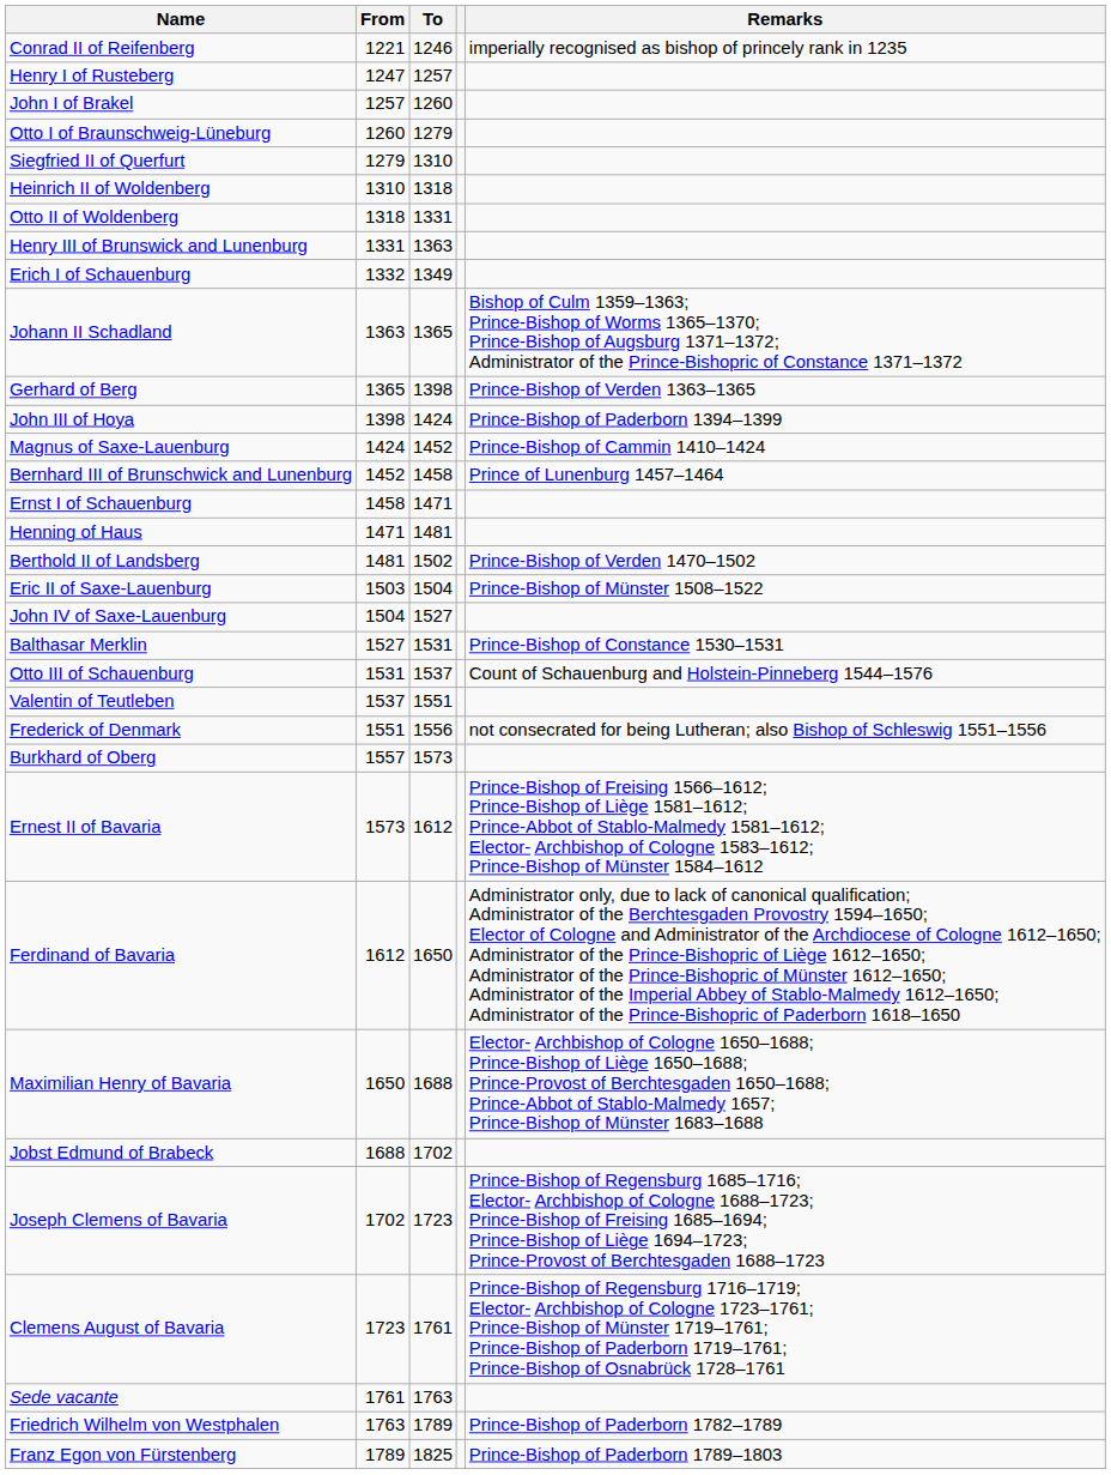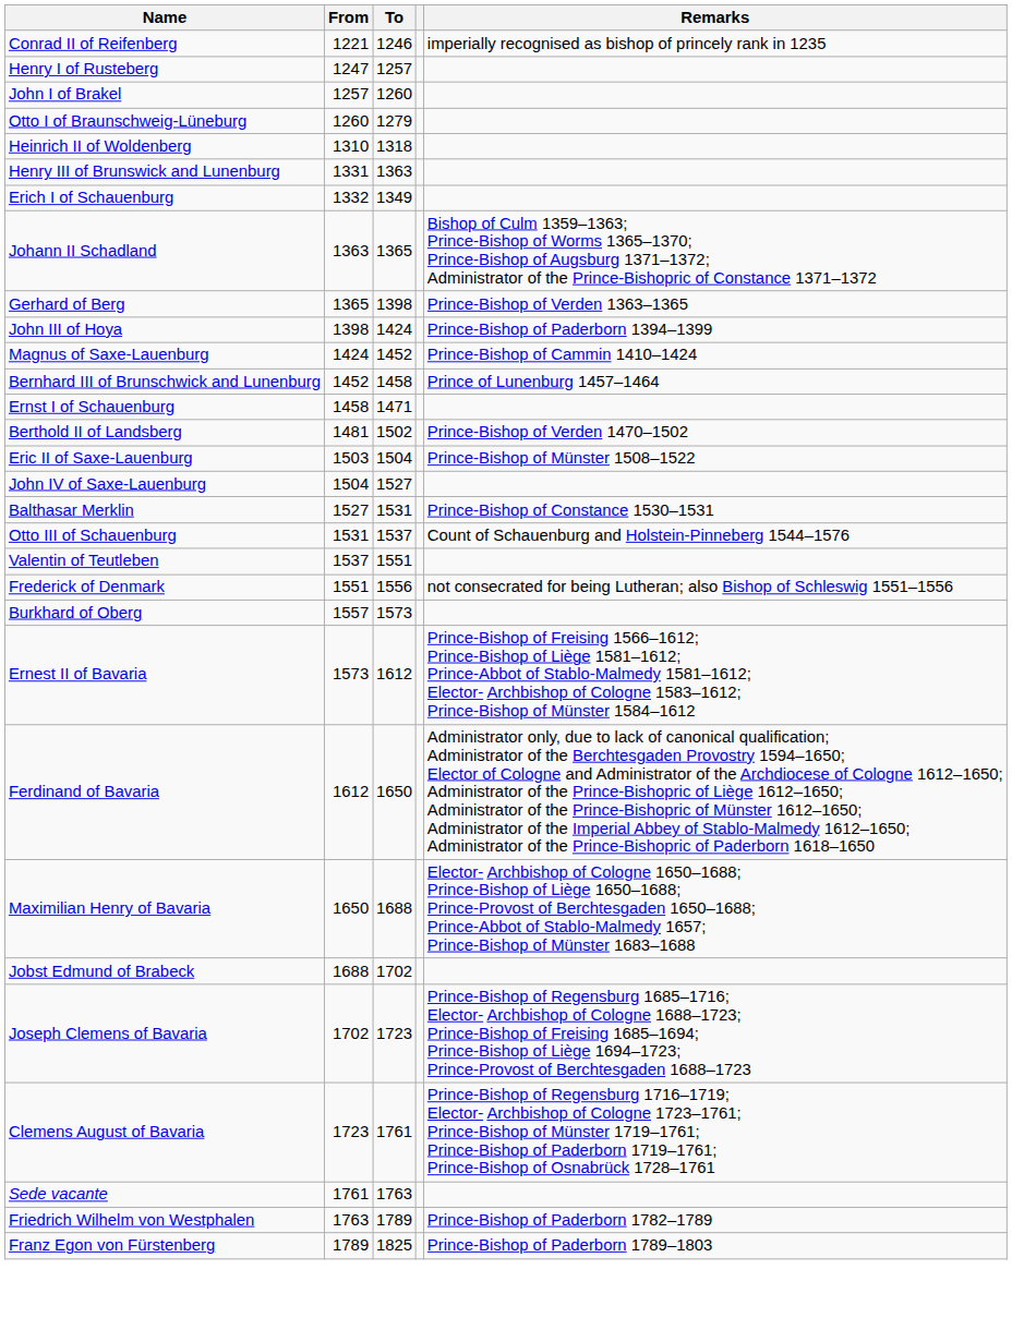 <table class="wikitable">
 <tr>
 <th bgcolor="silver">Name</th>
 <th bgcolor="silver">From</th>
 <th bgcolor="silver">To</th>
 <th bgcolor="white"></th>
 <th bgcolor="silver">Remarks</th>
 </tr>
 <tr>
 <td><a href='#'>Conrad II of Reifenberg</a></td>
 <td align="right">1221</td>
 <td align="right">1246</td>
 <td align="right"></td>
 <td align="left">imperially recognised as bishop of princely rank in 1235</td>
 </tr>
 <tr>
 <td><a href='#'>Henry I of Rusteberg</a></td>
 <td align="right">1247</td>
 <td align="right">1257</td>
 <td align="right"></td>
 <td align="left"></td>
 </tr>
 <tr>
 <td><a href='#'>John I of Brakel</a></td>
 <td align="right">1257</td>
 <td align="right">1260</td>
 <td align="right"></td>
 <td align="left"></td>
 </tr>
 <tr>
 <td><a href='#'>Otto I of Braunschweig-Lüneburg</a></td>
 <td align="right">1260</td>
 <td align="right">1279</td>
 <td></td>
 <td align="left"></td>
 </tr>
 <tr>
-<td><a href='#'>Siegfried II of Querfurt</a></td>
-<td align="right">1279</td>
-<td align="right">1310</td>
-<td align="right"></td>
-<td align="left"></td>
-</tr>
-<tr>
 <td><a href='#'>Heinrich II of Woldenberg</a></td>
 <td align="right">1310</td>
 <td align="right">1318</td>
-<td align="right"></td>
-<td align="left"></td>
-</tr>
-<tr>
-<td><a href='#'>Otto II of Woldenberg</a></td>
-<td align="right">1318</td>
-<td align="right">1331</td>
 <td align="right"></td>
 <td align="left"></td>
 </tr>
 <tr>
 <td><a href='#'>Henry III of Brunswick and Lunenburg</a></td>
 <td align="right">1331</td>
 <td align="right">1363</td>
 <td></td>
 <td align="left"></td>
 </tr>
 <tr>
 <td><a href='#'>Erich I of Schauenburg</a></td>
 <td align="right">1332</td>
 <td align="right">1349</td>
 <td align="right"></td>
 <td align="left"></td>
 </tr>
 <tr>
 <td><a href='#'>Johann II Schadland</a></td>
 <td align="right">1363</td>
 <td align="right">1365</td>
 <td align="right"></td>
 <td align="left"><a href='#'>Bishop of Culm</a> 1359–1363; <br> <a href='#'>Prince-Bishop of Worms</a> 1365–1370; <br> <a href='#'>Prince-Bishop of Augsburg</a> 1371–1372; <br> Administrator of the <a href='#'>Prince-Bishopric of Constance</a> 1371–1372</td>
 </tr>
 <tr>
 <td><a href='#'>Gerhard of Berg</a></td>
 <td align="right">1365</td>
 <td align="right">1398</td>
 <td></td>
 <td align="left"><a href='#'>Prince-Bishop of Verden</a> 1363–1365</td>
 </tr>
 <tr>
 <td><a href='#'>John III of Hoya</a></td>
 <td align="right">1398</td>
 <td align="right">1424</td>
 <td align="right"></td>
 <td align="left"><a href='#'>Prince-Bishop of Paderborn</a> 1394–1399</td>
 </tr>
 <tr>
 <td><a href='#'>Magnus of Saxe-Lauenburg</a></td>
 <td align="right">1424</td>
 <td align="right">1452</td>
 <td></td>
 <td align="left"><a href='#'>Prince-Bishop of Cammin</a> 1410–1424</td>
 </tr>
 <tr>
 <td><a href='#'>Bernhard III of Brunschwick and Lunenburg</a></td>
 <td align="right">1452</td>
 <td align="right">1458</td>
 <td align="right"></td>
 <td align="left"><a href='#'>Prince of Lunenburg</a> 1457–1464</td>
 </tr>
 <tr>
 <td><a href='#'>Ernst I of Schauenburg</a></td>
 <td align="right">1458</td>
 <td align="right">1471</td>
-<td align="right"></td>
-<td align="left"></td>
-</tr>
-<tr>
-<td><a href='#'>Henning of Haus</a></td>
-<td align="right">1471</td>
-<td align="right">1481</td>
 <td align="right"></td>
 <td align="left"></td>
 </tr>
 <tr>
 <td><a href='#'>Berthold II of Landsberg</a></td>
 <td align="right">1481</td>
 <td align="right">1502</td>
 <td></td>
 <td align="left"><a href='#'>Prince-Bishop of Verden</a> 1470–1502</td>
 </tr>
 <tr>
 <td><a href='#'>Eric II of Saxe-Lauenburg</a></td>
 <td align="right">1503</td>
 <td align="right">1504</td>
 <td align="right"></td>
 <td align="left"><a href='#'>Prince-Bishop of Münster</a> 1508–1522</td>
 </tr>
 <tr>
 <td><a href='#'>John IV of Saxe-Lauenburg</a></td>
 <td align="right">1504</td>
 <td align="right">1527</td>
 <td align="right"></td>
 <td align="left"></td>
 </tr>
 <tr>
 <td><a href='#'>Balthasar Merklin</a></td>
 <td align="right">1527</td>
 <td align="right">1531</td>
 <td align="right"></td>
 <td align="left"><a href='#'>Prince-Bishop of Constance</a> 1530–1531</td>
 </tr>
 <tr>
 <td><a href='#'>Otto III of Schauenburg</a></td>
 <td align="right">1531</td>
 <td align="right">1537</td>
 <td></td>
 <td align="left">Count of Schauenburg and <a href='#'>Holstein-Pinneberg</a> 1544–1576</td>
 </tr>
 <tr>
 <td><a href='#'>Valentin of Teutleben</a></td>
 <td align="right">1537</td>
 <td align="right">1551</td>
 <td align="right"></td>
 <td align="left"></td>
 </tr>
 <tr>
 <td><a href='#'>Frederick of Denmark</a></td>
 <td align="right">1551</td>
 <td align="right">1556</td>
 <td align="right"></td>
 <td align="left">not consecrated for being Lutheran; also <a href='#'>Bishop of Schleswig</a> 1551–1556</td>
 </tr>
 <tr>
 <td><a href='#'>Burkhard of Oberg</a></td>
 <td align="right">1557</td>
 <td align="right">1573</td>
 <td></td>
 <td align="left"></td>
 </tr>
 <tr>
 <td><a href='#'>Ernest II of Bavaria</a></td>
 <td align="right">1573</td>
 <td align="right">1612</td>
 <td></td>
 <td align="left"><a href='#'>Prince-Bishop of Freising</a> 1566–1612; <br><a href='#'>Prince-Bishop of Liège</a> 1581–1612; <br><a href='#'>Prince-Abbot of Stablo-Malmedy</a> 1581–1612; <br><a href='#'>Elector-</a> <a href='#'>Archbishop of Cologne</a> 1583–1612; <br><a href='#'>Prince-Bishop of Münster</a> 1584–1612</td>
 </tr>
 <tr>
 <td><a href='#'>Ferdinand of Bavaria</a></td>
 <td align="right">1612</td>
 <td align="right">1650</td>
 <td></td>
 <td align="left">Administrator only, due to lack of canonical qualification; <br>Administrator of the <a href='#'>Berchtesgaden Provostry</a> 1594–1650; <br><a href='#'>Elector of Cologne</a> and Administrator of the <a href='#'>Archdiocese of Cologne</a> 1612–1650; <br>Administrator of the <a href='#'>Prince-Bishopric of Liège</a> 1612–1650; <br>Administrator of the <a href='#'>Prince-Bishopric of Münster</a> 1612–1650; <br>Administrator of the <a href='#'>Imperial Abbey of Stablo-Malmedy</a> 1612–1650; <br>Administrator of the <a href='#'>Prince-Bishopric of Paderborn</a> 1618–1650</td>
 </tr>
 <tr>
 <td><a href='#'>Maximilian Henry of Bavaria</a></td>
 <td align="right">1650</td>
 <td align="right">1688</td>
 <td></td>
 <td align="left"><a href='#'>Elector-</a> <a href='#'>Archbishop of Cologne</a> 1650–1688; <br><a href='#'>Prince-Bishop of Liège</a> 1650–1688; <br><a href='#'>Prince-Provost of Berchtesgaden</a> 1650–1688; <br><a href='#'>Prince-Abbot of Stablo-Malmedy</a> 1657; <br><a href='#'>Prince-Bishop of Münster</a> 1683–1688</td>
 </tr>
 <tr>
 <td><a href='#'>Jobst Edmund of Brabeck</a></td>
 <td align="right">1688</td>
 <td align="right">1702</td>
 <td></td>
 <td align="left"></td>
 </tr>
 <tr>
 <td><a href='#'>Joseph Clemens of Bavaria</a></td>
 <td align="right">1702</td>
 <td align="right">1723</td>
 <td></td>
 <td align="left"><a href='#'>Prince-Bishop of Regensburg</a> 1685–1716; <br><a href='#'>Elector-</a> <a href='#'>Archbishop of Cologne</a> 1688–1723; <br><a href='#'>Prince-Bishop of Freising</a> 1685–1694; <br><a href='#'>Prince-Bishop of Liège</a> 1694–1723; <br><a href='#'>Prince-Provost of Berchtesgaden</a> 1688–1723</td>
 </tr>
 <tr>
 <td><a href='#'>Clemens August of Bavaria</a></td>
 <td align="right">1723</td>
 <td align="right">1761</td>
 <td></td>
 <td align="left"><a href='#'>Prince-Bishop of Regensburg</a> 1716–1719; <br><a href='#'>Elector-</a> <a href='#'>Archbishop of Cologne</a> 1723–1761; <br><a href='#'>Prince-Bishop of Münster</a> 1719–1761; <br><a href='#'>Prince-Bishop of Paderborn</a> 1719–1761; <br><a href='#'>Prince-Bishop of Osnabrück</a> 1728–1761</td>
 </tr>
 <tr>
 <td><em><a href='#'>Sede vacante</a></em></td>
 <td align="right">1761</td>
 <td align="right">1763</td>
 <td align="right"></td>
 <td align="left"></td>
 </tr>
 <tr>
 <td><a href='#'>Friedrich Wilhelm von Westphalen</a></td>
 <td align="right">1763</td>
 <td align="right">1789</td>
 <td></td>
 <td align="left"><a href='#'>Prince-Bishop of Paderborn</a> 1782–1789</td>
 </tr>
 <tr>
 <td><a href='#'>Franz Egon von Fürstenberg</a></td>
 <td align="right">1789</td>
 <td align="right">1825</td>
 <td></td>
 <td align="left"><a href='#'>Prince-Bishop of Paderborn</a> 1789–1803</td>
 </tr>
 </table>
